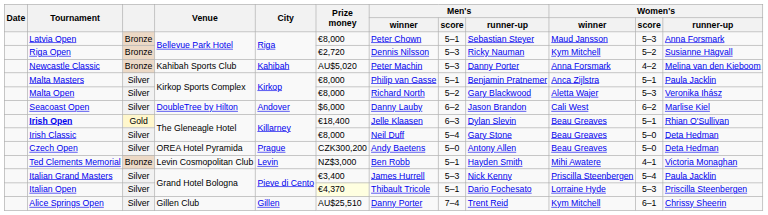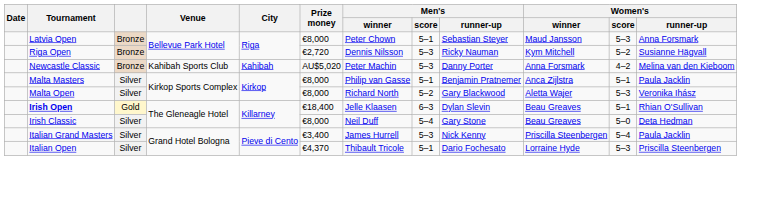 <table class="wikitable sortable" style="font-size: 85%">
 <tr>
 <th class=unsortable rowspan="2">Date</th>
 <th rowspan="2">Tournament</th>
 <th rowspan="2"></th>
 <th rowspan="2">Venue</th>
 <th rowspan="2">City</th>
 <th rowspan="2" class=unsortable>Prize<br>money</th>
 <th colspan="3">Men's</th>
 <th colspan="3">Women's</th>
 </tr>
 <tr>
 <th>winner</th>
 <th class=unsortable>score</th>
 <th>runner-up</th>
 <th>winner</th>
 <th class=unsortable>score</th>
 <th>runner-up</th>
 </tr>
 <tr>
 <td></td>
 <td><a href='#'>Latvia Open</a></td>
 <td bgcolor="ecd9c6" align="center">Bronze</td>
 <td rowspan=2><a href='#'>Bellevue Park Hotel</a></td>
 <td rowspan=2> <a href='#'>Riga</a></td>
 <td>€8,000</td>
 <td> <a href='#'>Peter Chown</a></td>
 <td align="center">5–1</td>
 <td> <a href='#'>Sebastian Steyer</a></td>
 <td> <a href='#'>Maud Jansson</a></td>
 <td align="center">5–3</td>
 <td> <a href='#'>Anna Forsmark</a></td>
 </tr>
 <tr>
 <td></td>
 <td><a href='#'>Riga Open</a></td>
 <td bgcolor="ecd9c6" align="center">Bronze</td>
 <td>€2,720</td>
 <td> <a href='#'>Dennis Nilsson</a></td>
 <td align="center">5–3</td>
 <td> <a href='#'>Ricky Nauman</a></td>
 <td> <a href='#'>Kym Mitchell</a></td>
 <td align="center">5–2</td>
 <td> <a href='#'>Susianne Hägvall</a></td>
 </tr>
 <tr>
 <td></td>
 <td><a href='#'>Newcastle Classic</a></td>
 <td bgcolor="ecd9c6" align="center">Bronze</td>
 <td>Kahibah Sports Club</td>
 <td> <a href='#'>Kahibah</a></td>
 <td>AU$5,020</td>
 <td> <a href='#'>Peter Machin</a></td>
 <td align="center">5–3</td>
 <td> <a href='#'>Danny Porter</a></td>
 <td> <a href='#'>Anna Forsmark</a></td>
 <td align="center">4–2</td>
 <td> <a href='#'>Melina van den Kieboom</a></td>
 </tr>
 <tr>
 <td></td>
 <td><a href='#'>Malta Masters</a></td>
 <td bgcolor="f2f2f2" align="center">Silver</td>
 <td rowspan=2>Kirkop Sports Complex</td>
 <td rowspan=2> <a href='#'>Kirkop</a></td>
 <td>€8,000</td>
 <td> <a href='#'>Philip van Gasse</a></td>
 <td align="center">5–1</td>
 <td> <a href='#'>Benjamin Pratnemer</a></td>
 <td> <a href='#'>Anca Zijlstra</a></td>
 <td align="center">5–1</td>
 <td> <a href='#'>Paula Jacklin</a></td>
 </tr>
 <tr>
 <td></td>
 <td><a href='#'>Malta Open</a></td>
 <td bgcolor="f2f2f2" align="center">Silver</td>
 <td>€8,000</td>
 <td> <a href='#'>Richard North</a></td>
 <td align="center">5–2</td>
 <td> <a href='#'>Gary Blackwood</a></td>
 <td> <a href='#'>Aletta Wajer</a></td>
 <td align="center">5–3</td>
 <td> <a href='#'>Veronika Ihász</a></td>
 </tr>
 <tr>
 <td></td>
-<td><a href='#'>Seacoast Open</a></td>
-<td bgcolor="f2f2f2" align="center">Silver</td>
-<td><a href='#'>DoubleTree by Hilton</a></td>
-<td> <a href='#'>Andover</a></td>
-<td>$6,000</td>
-<td> <a href='#'>Danny Lauby</a></td>
-<td align="center">6–2</td>
-<td> <a href='#'>Jason Brandon</a></td>
-<td> <a href='#'>Cali West</a></td>
-<td align="center">6–2</td>
-<td> <a href='#'>Marlise Kiel</a></td>
-</tr>
-<tr>
-<td></td>
 <td><strong><a href='#'>Irish Open</a></strong></td>
 <td bgcolor="fff7cc" align="center">Gold</td>
 <td rowspan=2>The Gleneagle Hotel</td>
 <td rowspan=2> <a href='#'>Killarney</a></td>
 <td>€18,400</td>
 <td> <a href='#'>Jelle Klaasen</a></td>
 <td align="center">6–3</td>
 <td> <a href='#'>Dylan Slevin</a></td>
 <td> <a href='#'>Beau Greaves</a></td>
 <td align="center">5–1</td>
 <td> <a href='#'>Rhian O'Sullivan</a></td>
 </tr>
 <tr>
 <td></td>
 <td><a href='#'>Irish Classic</a></td>
 <td bgcolor="f2f2f2" align="center">Silver</td>
 <td>€8,000</td>
 <td> <a href='#'>Neil Duff</a></td>
 <td align="center">5–4</td>
 <td> <a href='#'>Gary Stone</a></td>
 <td> <a href='#'>Beau Greaves</a></td>
 <td align="center">5–0</td>
 <td> <a href='#'>Deta Hedman</a></td>
 </tr>
 <tr>
 <td></td>
-<td><a href='#'>Czech Open</a></td>
-<td bgcolor="f2f2f2" align="center">Silver</td>
-<td>OREA Hotel Pyramida</td>
-<td> <a href='#'>Prague</a></td>
-<td>CZK300,200</td>
-<td> <a href='#'>Andy Baetens</a></td>
-<td align="center">5–0</td>
-<td> <a href='#'>Antony Allen</a></td>
-<td> <a href='#'>Beau Greaves</a></td>
-<td align="center">5–0</td>
-<td> <a href='#'>Deta Hedman</a></td>
-</tr>
-<tr>
-<td></td>
-<td><a href='#'>Ted Clements Memorial</a></td>
-<td bgcolor="ecd9c6" align="center">Bronze</td>
-<td>Levin Cosmopolitan Club</td>
-<td> <a href='#'>Levin</a></td>
-<td>NZ$3,000</td>
-<td> <a href='#'>Ben Robb</a></td>
-<td align="center">5–1</td>
-<td> <a href='#'>Hayden Smith</a></td>
-<td> <a href='#'>Mihi Awatere</a></td>
-<td align="center">4–1</td>
-<td> <a href='#'>Victoria Monaghan</a></td>
-</tr>
-<tr>
-<td></td>
 <td><a href='#'>Italian Grand Masters</a></td>
 <td bgcolor="f2f2f2" align="center">Silver</td>
 <td rowspan=2>Grand Hotel Bologna</td>
 <td rowspan=2> <a href='#'>Pieve di Cento</a></td>
 <td>€3,400</td>
 <td> <a href='#'>James Hurrell</a></td>
 <td align="center">5–3</td>
 <td> <a href='#'>Nick Kenny</a></td>
 <td> <a href='#'>Priscilla Steenbergen</a></td>
 <td align="center">5–4</td>
 <td> <a href='#'>Paula Jacklin</a></td>
 </tr>
 <tr>
 <td></td>
 <td><a href='#'>Italian Open</a></td>
 <td bgcolor="f2f2f2" align="center">Silver</td>
-<td style="background: lightyellow;">€4,370</td>
+<td>€4,370</td>
 <td> <a href='#'>Thibault Tricole</a></td>
 <td align="center">5–1</td>
 <td> <a href='#'>Dario Fochesato</a></td>
 <td> <a href='#'>Lorraine Hyde</a></td>
 <td align="center">5–3</td>
 <td> <a href='#'>Priscilla Steenbergen</a></td>
 </tr>
-<tr>
-<td></td>
-<td><a href='#'>Alice Springs Open</a></td>
-<td bgcolor="f2f2f2" align="center">Silver</td>
-<td>Gillen Club</td>
-<td> <a href='#'>Gillen</a></td>
-<td>AU$25,510</td>
-<td> <a href='#'>Danny Porter</a></td>
-<td align="center">7–4</td>
-<td> <a href='#'>Trent Reid</a></td>
-<td> <a href='#'>Kym Mitchell</a></td>
-<td align="center">6–1</td>
-<td> <a href='#'>Chrissy Sheerin</a></td>
-</tr>
 </table>
